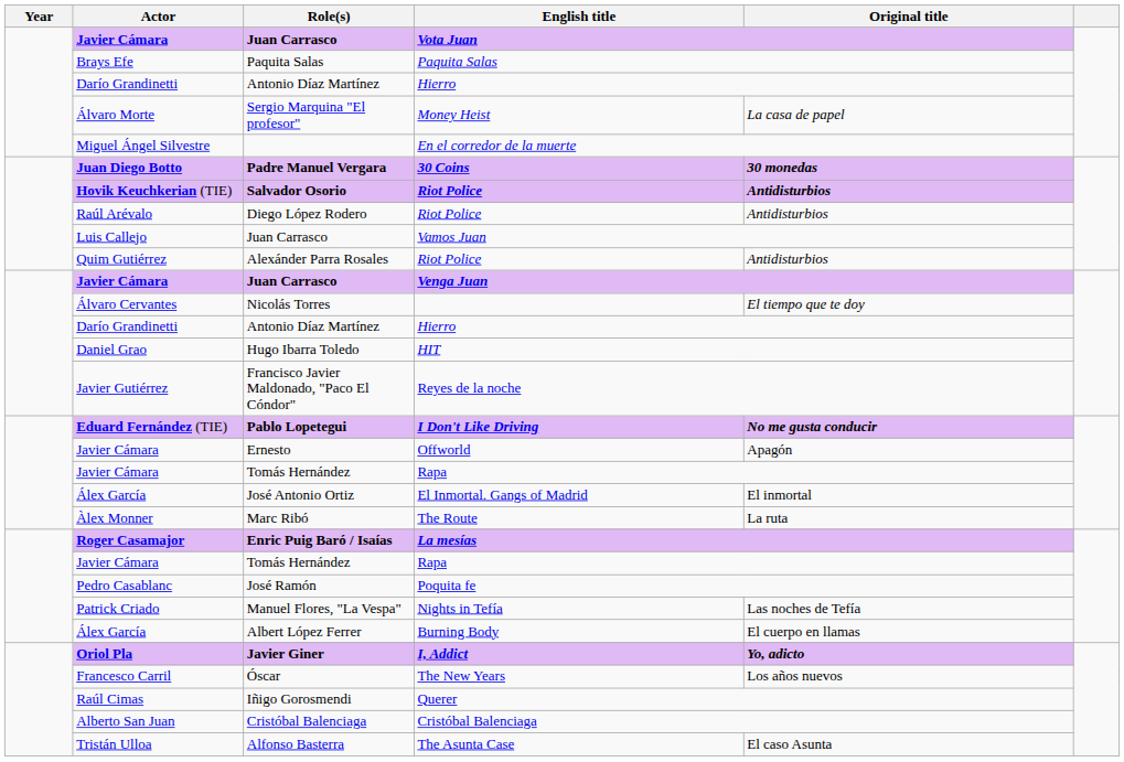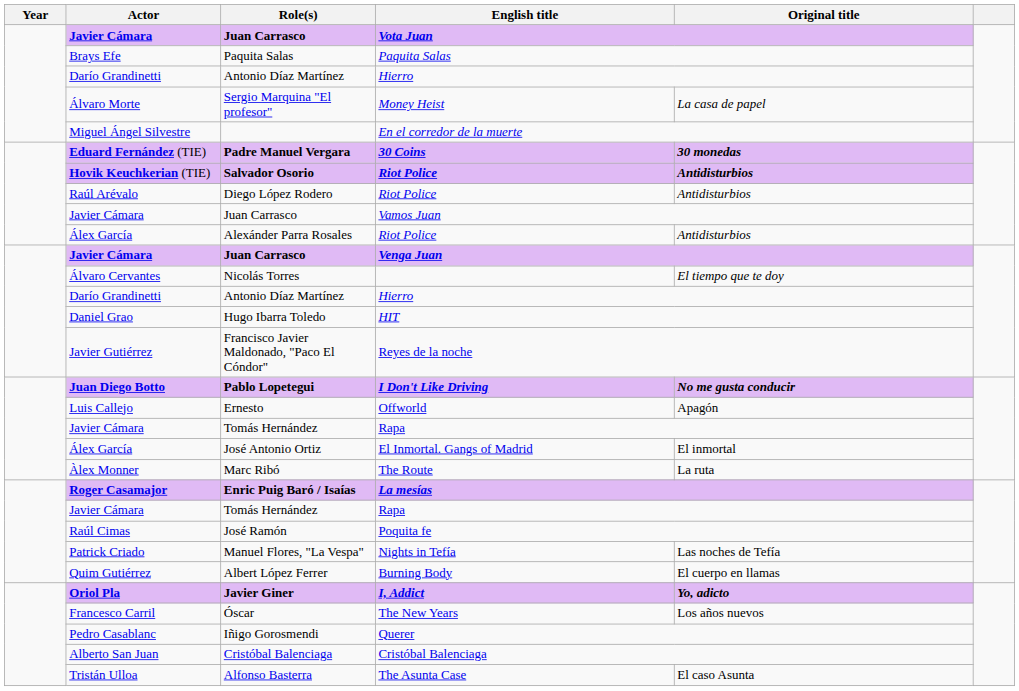 <table class="wikitable sortable" style="text-align:left;">
 <tr>
 <th scope="col" style="width:6%;">Year</th>
 <th scope="col" style="width:15%;">Actor</th>
 <th scope="col" style="width:15%;">Role(s)</th>
 <th scope="col" style="width:29%;">English title</th>
 <th scope="col" style="width:29%;">Original title</th>
 <th scope="col" style="width:4%;"></th>
 </tr>
 <tr>
 <td rowspan = "5"></td>
 <td bgcolor = "#E0BAf5"><strong><a href='#'>Javier Cámara</a> </strong></td>
 <td bgcolor = "#E0BAf5"><strong>Juan Carrasco</strong></td>
 <td colspan="2" bgcolor = "#E0BAf5"><strong><em><a href='#'>Vota Juan</a></em></strong></td>
 <td rowspan = "5"></td>
 </tr>
 <tr>
 <td><a href='#'>Brays Efe</a></td>
 <td>Paquita Salas</td>
 <td colspan="2"><em><a href='#'>Paquita Salas</a></em></td>
 </tr>
 <tr>
 <td><a href='#'>Darío Grandinetti</a></td>
 <td>Antonio Díaz Martínez</td>
 <td colspan="2"><em><a href='#'>Hierro</a></em></td>
 </tr>
 <tr>
 <td><a href='#'>Álvaro Morte</a></td>
 <td><a href='#'>Sergio Marquina "El profesor"</a></td>
 <td><em><a href='#'>Money Heist</a></em></td>
 <td><em>La casa de papel</em></td>
 </tr>
 <tr>
 <td><a href='#'>Miguel Ángel Silvestre</a></td>
 <td></td>
 <td colspan="2"><em><a href='#'>En el corredor de la muerte</a></em></td>
 </tr>
 <tr>
 <td rowspan = "5"></td>
-<td bgcolor = "#E0BAf5"><strong><a href='#'>Juan Diego Botto</a> </strong></td>
+<td bgcolor = "#E0BAf5"><strong><a href='#'>Eduard Fernández</a> </strong> (TIE)</td>
 <td bgcolor = "#E0BAf5"><strong>Padre Manuel Vergara</strong></td>
 <td bgcolor = "#E0BAf5"><strong><em><a href='#'>30 Coins</a></em></strong></td>
 <td bgcolor = "#E0BAf5"><strong><em>30 monedas</em></strong></td>
 <td rowspan = "5"></td>
 </tr>
 <tr>
 <td bgcolor = "#E0BAf5"><strong><a href='#'>Hovik Keuchkerian</a> </strong> (TIE)</td>
 <td bgcolor = "#E0BAf5"><strong>Salvador Osorio</strong></td>
 <td bgcolor = "#E0BAf5"><strong><em><a href='#'>Riot Police</a></em></strong></td>
 <td bgcolor = "#E0BAf5"><strong><em>Antidisturbios</em></strong></td>
 </tr>
 <tr>
 <td><a href='#'>Raúl Arévalo</a></td>
 <td>Diego López Rodero</td>
 <td><em><a href='#'>Riot Police</a></em></td>
 <td><em>Antidisturbios</em></td>
 </tr>
 <tr>
-<td><a href='#'>Luis Callejo</a></td>
+<td><a href='#'>Javier Cámara</a></td>
 <td>Juan Carrasco</td>
 <td colspan="2"><em><a href='#'>Vamos Juan</a></em></td>
 </tr>
 <tr>
-<td><a href='#'>Quim Gutiérrez</a></td>
+<td><a href='#'>Álex García</a></td>
 <td>Alexánder Parra Rosales</td>
 <td><em><a href='#'>Riot Police</a></em></td>
 <td><em>Antidisturbios</em></td>
 </tr>
 <tr>
 <td rowspan = "5"></td>
 <td bgcolor = "#E0BAf5"><strong><a href='#'>Javier Cámara</a> </strong></td>
 <td bgcolor = "#E0BAf5"><strong>Juan Carrasco</strong></td>
 <td colspan="2" bgcolor = "#E0BAf5"><strong><em><a href='#'>Venga Juan</a></em></strong></td>
 <td rowspan = "5"></td>
 </tr>
 <tr>
 <td><a href='#'>Álvaro Cervantes</a></td>
 <td>Nicolás Torres</td>
 <td><em></em></td>
 <td><em>El tiempo que te doy</em></td>
 </tr>
 <tr>
 <td><a href='#'>Darío Grandinetti</a></td>
 <td>Antonio Díaz Martínez</td>
 <td colspan="2"><em><a href='#'>Hierro</a></em></td>
 </tr>
 <tr>
 <td><a href='#'>Daniel Grao</a></td>
 <td>Hugo Ibarra Toledo</td>
 <td colspan="2"><em><a href='#'>HIT</a></em> <em></td>
 </tr>
 <tr>
 <td><a href='#'>Javier Gutiérrez</a></td>
 <td>Francisco Javier Maldonado, "Paco El Cóndor"</td>
 <td colspan="2"></em><a href='#'>Reyes de la noche</a><em></td>
 </tr>
 <tr>
 <td rowspan = "5"></td>
-<td bgcolor = "#E0BAf5"><strong><a href='#'>Eduard Fernández</a> </strong> (TIE)</td>
+<td bgcolor = "#E0BAf5"><strong><a href='#'>Juan Diego Botto</a> </strong></td>
 <td bgcolor = "#E0BAf5"><strong>Pablo Lopetegui</strong></td>
 <td bgcolor = "#E0BAf5"><strong><em><a href='#'>I Don't Like Driving</a></em></strong></td>
 <td bgcolor = "#E0BAf5"><strong><em>No me gusta conducir</em></strong></td>
 <td rowspan = "5"></td>
 </tr>
 <tr>
-<td><a href='#'>Javier Cámara</a></td>
+<td><a href='#'>Luis Callejo</a></td>
 <td>Ernesto</td>
 <td></em><a href='#'>Offworld</a><em></td>
 <td></em>Apagón<em></td>
 </tr>
 <tr>
 <td><a href='#'>Javier Cámara</a></td>
 <td>Tomás Hernández</td>
 <td colspan="2"></em><a href='#'>Rapa</a><em></td>
 </tr>
 <tr>
 <td><a href='#'>Álex García</a></td>
 <td>José Antonio Ortiz</td>
 <td></em><a href='#'>El Inmortal. Gangs of Madrid</a><em></td>
 <td></em>El inmortal<em></td>
 </tr>
 <tr>
 <td><a href='#'>Àlex Monner</a></td>
 <td>Marc Ribó</td>
 <td></em><a href='#'>The Route</a><em></td>
 <td></em>La ruta<em></td>
 </tr>
 <tr>
 <td rowspan = "5"></td>
 <td bgcolor = "#E0BAf5"><strong><a href='#'>Roger Casamajor</a> </strong></td>
 <td bgcolor = "#E0BAf5"><strong>Enric Puig Baró / Isaías</strong></td>
 <td colspan="2" bgcolor = "#E0BAf5"><strong><em><a href='#'>La mesías</a></em></strong></td>
 <td rowspan = "5"></td>
 </tr>
 <tr>
 <td><a href='#'>Javier Cámara</a></td>
 <td>Tomás Hernández</td>
 <td colspan="2"></em><a href='#'>Rapa</a><em></td>
 </tr>
 <tr>
-<td><a href='#'>Pedro Casablanc</a></td>
+<td><a href='#'>Raúl Cimas</a></td>
 <td>José Ramón</td>
 <td colspan="2"></em><a href='#'>Poquita fe</a><em></td>
 </tr>
 <tr>
 <td><a href='#'>Patrick Criado</a></td>
 <td>Manuel Flores, "La Vespa"</td>
 <td></em><a href='#'>Nights in Tefía</a><em></td>
 <td></em>Las noches de Tefía<em></td>
 </tr>
 <tr>
-<td><a href='#'>Álex García</a></td>
+<td><a href='#'>Quim Gutiérrez</a></td>
 <td>Albert López Ferrer</td>
 <td></em><a href='#'>Burning Body</a><em></td>
 <td></em>El cuerpo en llamas<em></td>
 </tr>
 <tr>
 <td rowspan = "5"></td>
 <td bgcolor = "#E0BAf5"><strong><a href='#'>Oriol Pla</a> </strong></td>
 <td bgcolor = "#E0BAf5"><strong>Javier Giner</strong></td>
 <td bgcolor = "#E0BAf5"><strong><em><a href='#'>I, Addict</a></em></strong></td>
 <td bgcolor = "#E0BAf5"><strong><em>Yo, adicto</em></strong></td>
 <td rowspan = "5"></td>
 </tr>
 <tr>
 <td><a href='#'>Francesco Carril</a></td>
 <td>Óscar</td>
 <td></em><a href='#'>The New Years</a><em></td>
 <td></em>Los años nuevos<em></td>
 </tr>
 <tr>
-<td><a href='#'>Raúl Cimas</a></td>
+<td><a href='#'>Pedro Casablanc</a></td>
 <td>Iñigo Gorosmendi</td>
 <td colspan = "2"></em><a href='#'>Querer</a><em></td>
 </tr>
 <tr>
 <td><a href='#'>Alberto San Juan</a></td>
 <td><a href='#'>Cristóbal Balenciaga</a></td>
 <td colspan = "2"></em><a href='#'>Cristóbal Balenciaga</a><em></td>
 </tr>
 <tr>
 <td><a href='#'>Tristán Ulloa</a></td>
 <td><a href='#'>Alfonso Basterra</a></td>
 <td></em><a href='#'>The Asunta Case</a><em></td>
 <td></em>El caso Asunta<em></td>
 </tr>
 </table>
